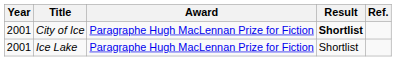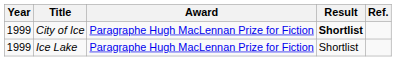 <table class="wikitable">
 <tr>
 <th>Year</th>
 <th>Title</th>
 <th>Award</th>
 <th>Result</th>
 <th>Ref.</th>
 </tr>
 <tr>
-<td>2001</td>
+<td>1999</td>
 <td><em>City of Ice</em></td>
 <td><a href='#'>Paragraphe Hugh MacLennan Prize for Fiction</a></td>
 <td><strong>Shortlist</strong></td>
 <td></td>
 </tr>
 <tr>
-<td>2001</td>
+<td>1999</td>
 <td><em>Ice Lake</em></td>
 <td><a href='#'>Paragraphe Hugh MacLennan Prize for Fiction</a></td>
 <td>Shortlist</td>
 <td></td>
 </tr>
 </table>
